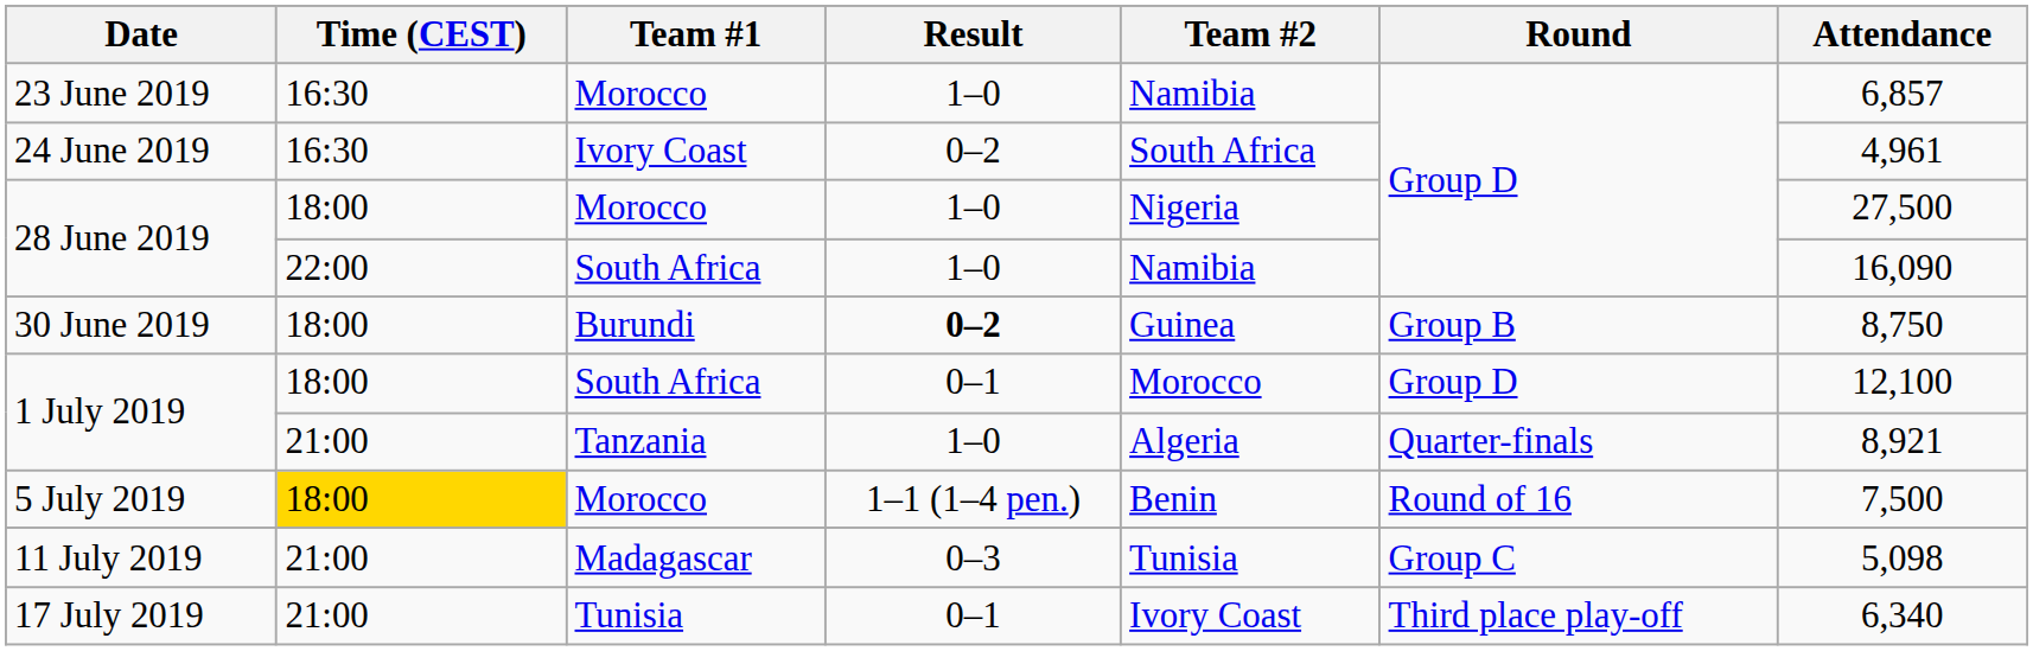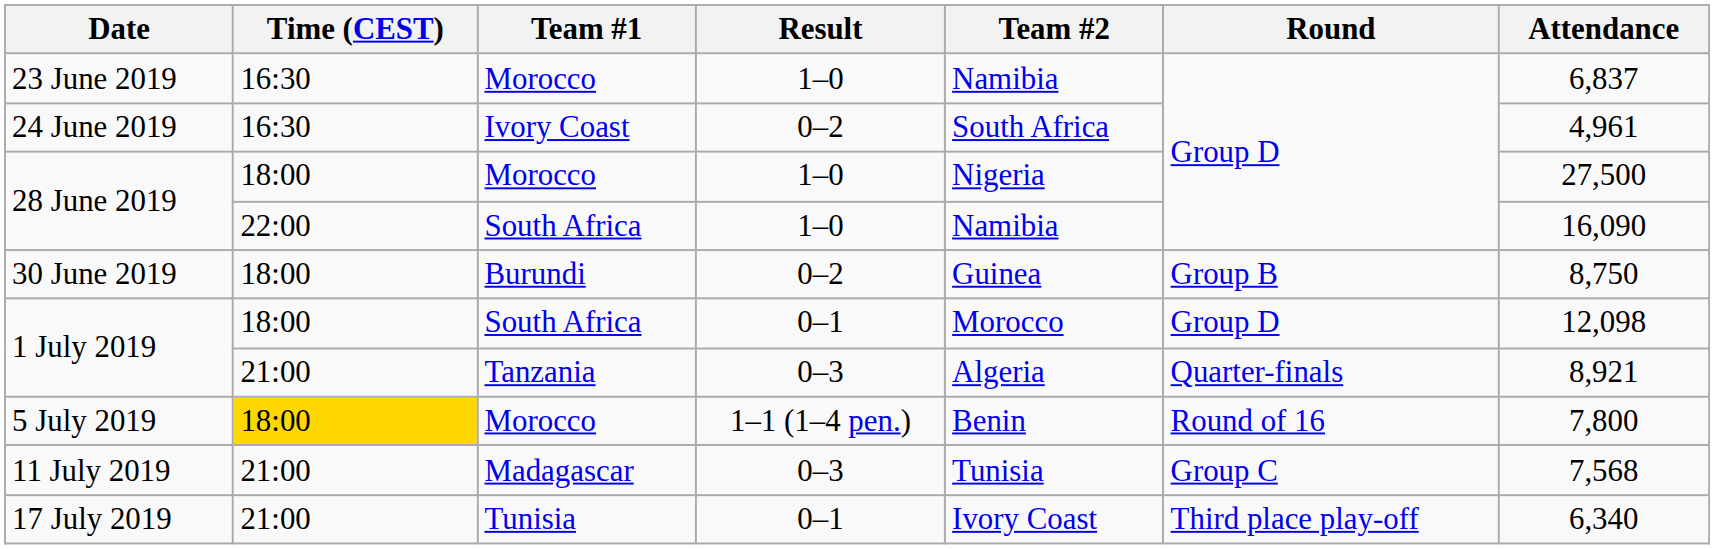 <table class="wikitable" style="text-align: left;" width="100%">
 <tr>
 <th>Date</th>
 <th>Time (<a href='#'>CEST</a>)</th>
 <th>Team #1</th>
 <th>Result</th>
 <th>Team #2</th>
 <th>Round</th>
 <th>Attendance</th>
 </tr>
 <tr>
 <td>23 June 2019</td>
 <td>16:30</td>
 <td> <a href='#'>Morocco</a></td>
 <td style="text-align:center;">1–0</td>
 <td> <a href='#'>Namibia</a></td>
 <td rowspan="4"><a href='#'>Group D</a></td>
-<td style="text-align:center;">6,857</td>
+<td style="text-align:center;">6,837</td>
 </tr>
 <tr>
 <td>24 June 2019</td>
 <td>16:30</td>
 <td> <a href='#'>Ivory Coast</a></td>
 <td style="text-align:center;">0–2</td>
 <td> <a href='#'>South Africa</a></td>
 <td style="text-align:center;">4,961</td>
 </tr>
 <tr>
 <td rowspan="2">28 June 2019</td>
 <td>18:00</td>
 <td> <a href='#'>Morocco</a></td>
 <td style="text-align:center;">1–0</td>
 <td> <a href='#'>Nigeria</a></td>
 <td style="text-align:center;">27,500</td>
 </tr>
 <tr>
 <td>22:00</td>
 <td> <a href='#'>South Africa</a></td>
 <td style="text-align:center;">1–0</td>
 <td> <a href='#'>Namibia</a></td>
 <td style="text-align:center;">16,090</td>
 </tr>
 <tr>
 <td>30 June 2019</td>
 <td>18:00</td>
 <td> <a href='#'>Burundi</a></td>
-<td style="text-align:center;"><strong>0–2</strong></td>
+<td style="text-align:center;">0–2</td>
 <td> <a href='#'>Guinea</a></td>
 <td><a href='#'>Group B</a></td>
 <td style="text-align:center;">8,750</td>
 </tr>
 <tr>
 <td rowspan="2">1 July 2019</td>
 <td>18:00</td>
 <td> <a href='#'>South Africa</a></td>
 <td style="text-align:center;">0–1</td>
 <td> <a href='#'>Morocco</a></td>
 <td><a href='#'>Group D</a></td>
-<td style="text-align:center;">12,100</td>
+<td style="text-align:center;">12,098</td>
 </tr>
 <tr>
 <td>21:00</td>
 <td> <a href='#'>Tanzania</a></td>
-<td style="text-align:center;">1–0</td>
+<td style="text-align:center;">0–3</td>
 <td> <a href='#'>Algeria</a></td>
 <td><a href='#'>Quarter-finals</a></td>
 <td style="text-align:center;">8,921</td>
 </tr>
 <tr>
 <td>5 July 2019</td>
 <td style="background: gold;">18:00</td>
 <td> <a href='#'>Morocco</a></td>
 <td style="text-align:center;">1–1 (1–4 <a href='#'>pen.</a>)</td>
 <td> <a href='#'>Benin</a></td>
 <td><a href='#'>Round of 16</a></td>
-<td style="text-align:center;">7,500</td>
+<td style="text-align:center;">7,800</td>
 </tr>
 <tr>
 <td>11 July 2019</td>
 <td>21:00</td>
 <td> <a href='#'>Madagascar</a></td>
 <td style="text-align:center;">0–3</td>
 <td> <a href='#'>Tunisia</a></td>
 <td><a href='#'>Group C</a></td>
-<td style="text-align:center;">5,098</td>
+<td style="text-align:center;">7,568</td>
 </tr>
 <tr>
 <td>17 July 2019</td>
 <td>21:00</td>
 <td> <a href='#'>Tunisia</a></td>
 <td style="text-align:center;">0–1</td>
 <td> <a href='#'>Ivory Coast</a></td>
 <td><a href='#'>Third place play-off</a></td>
 <td style="text-align:center;">6,340</td>
 </tr>
 </table>
